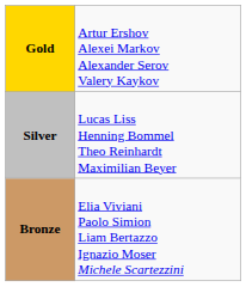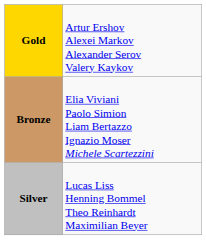 <table class="wikitable" style=" text-align:center; font-size:110%;" width="35%">
 <tr>
 <td rowspan="1" bgcolor="gold"><strong>Gold</strong></td>
 <td align=left><br><a href='#'>Artur Ershov</a><br> <a href='#'>Alexei Markov</a><br><a href='#'>Alexander Serov</a><br> <a href='#'>Valery Kaykov</a></td>
 </tr>
 <tr>
+<td rowspan="1" bgcolor="#cc9966"><strong>Bronze</strong></td>
+<td align=left><br><a href='#'>Elia Viviani</a><br> <a href='#'>Paolo Simion</a><br><a href='#'>Liam Bertazzo</a><br> <a href='#'>Ignazio Moser</a><br><em><a href='#'>Michele Scartezzini</a></em></td>
+</tr>
+<tr>
 <td rowspan="1" bgcolor="silver"><strong>Silver</strong></td>
 <td align=left><br><a href='#'>Lucas Liss</a><br> <a href='#'>Henning Bommel</a><br><a href='#'>Theo Reinhardt</a><br> <a href='#'>Maximilian Beyer</a></td>
 </tr>
-<tr>
-<td rowspan="1" bgcolor="#cc9966"><strong>Bronze</strong></td>
-<td align=left><br><a href='#'>Elia Viviani</a><br> <a href='#'>Paolo Simion</a><br><a href='#'>Liam Bertazzo</a><br> <a href='#'>Ignazio Moser</a><br><em><a href='#'>Michele Scartezzini</a></em></td>
-</tr>
 </table>
